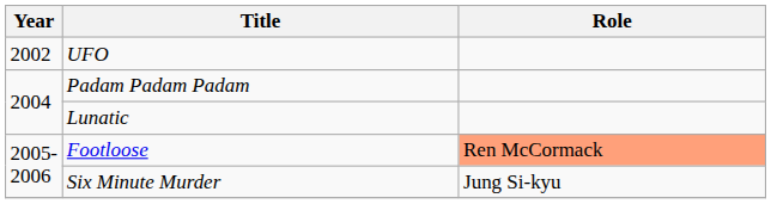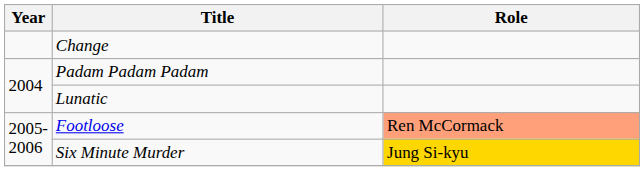 <table class="wikitable" style="width:600px">
 <tr>
 <th width=10>Year</th>
 <th>Title</th>
 <th>Role</th>
 </tr>
 <tr>
-<td>2002</td>
-<td><em>UFO</em></td>
+<td></td>
+<td><em>Change</em></td>
 <td></td>
 </tr>
 <tr>
 <td rowspan=2>2004</td>
 <td><em>Padam Padam Padam</em></td>
 <td></td>
 </tr>
 <tr>
 <td><em>Lunatic</em></td>
 <td></td>
 </tr>
 <tr>
 <td rowspan=2>2005-2006</td>
 <td><em><a href='#'>Footloose</a></em></td>
 <td style="background: lightsalmon;">Ren McCormack</td>
 </tr>
 <tr>
 <td><em>Six Minute Murder</em></td>
-<td>Jung Si-kyu</td>
+<td style="background: gold;">Jung Si-kyu</td>
 </tr>
 <tr>
 </tr>
 </table>
